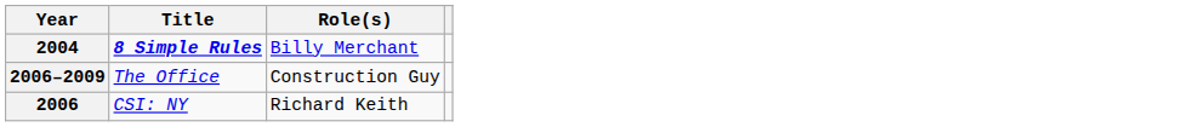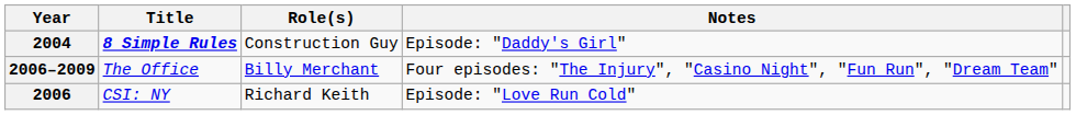 <table class="wikitable plainrowheaders sortable">
 <tr>
 <th scope="col">Year</th>
 <th scope="col">Title</th>
 <th scope="col">Role(s)</th>
+<th scope="col" class="unsortable">Notes</th>
 <th scope="col" class="unsortable"></th>
 </tr>
 <tr>
 <th scope="row">2004</th>
 <td><strong><em><a href='#'>8 Simple Rules</a></em></strong></td>
-<td><a href='#'>Billy Merchant</a></td>
+<td>Construction Guy</td>
+<td>Episode: "<a href='#'>Daddy's Girl</a>"</td>
 <td style="text-align:center;"></td>
 </tr>
 <tr>
 <th scope="row">2006–2009</th>
 <td><em><a href='#'>The Office</a></em></td>
-<td>Construction Guy</td>
+<td><a href='#'>Billy Merchant</a></td>
+<td>Four episodes: "<a href='#'>The Injury</a>", "<a href='#'>Casino Night</a>", "<a href='#'>Fun Run</a>", "<a href='#'>Dream Team</a>"</td>
 <td style="text-align:center;"></td>
 </tr>
 <tr>
 <th scope="row">2006</th>
 <td><em><a href='#'>CSI: NY</a></em></td>
 <td>Richard Keith</td>
+<td>Episode: "<a href='#'>Love Run Cold</a>"</td>
 <td style="text-align:center;"></td>
 </tr>
 </table>
